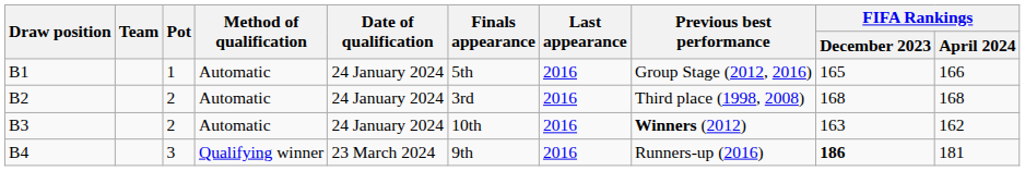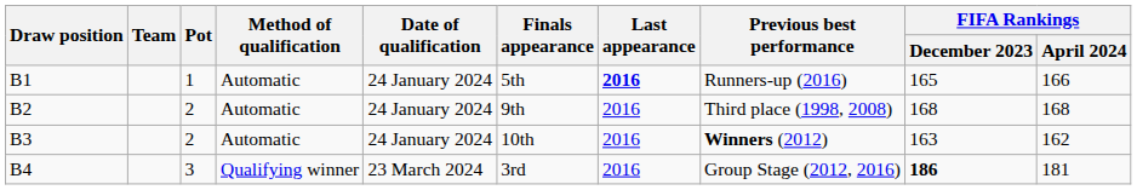 <table class="wikitable sortable">
 <tr>
 <th rowspan=2>Draw position</th>
 <th rowspan=2>Team</th>
 <th rowspan=2>Pot</th>
 <th rowspan=2>Method of<br>qualification</th>
 <th rowspan=2>Date of<br>qualification</th>
 <th rowspan=2>Finals<br>appearance</th>
 <th rowspan=2>Last<br>appearance</th>
 <th rowspan=2>Previous best<br>performance</th>
 <th colspan=2><a href='#'>FIFA Rankings</a></th>
 </tr>
 <tr>
 <th>December 2023</th>
 <th>April 2024</th>
 </tr>
 <tr>
 <td>B1</td>
 <td style=white-space:nowrap></td>
 <td>1</td>
 <td>Automatic</td>
 <td>24 January 2024</td>
 <td>5th</td>
-<td><a href='#'>2016</a></td>
-<td data-sort-value="0.0">Group Stage (<a href='#'>2012</a>, <a href='#'>2016</a>)</td>
+<td><strong><a href='#'>2016</a></strong></td>
+<td data-sort-value="1">Runners-up (<a href='#'>2016</a>)</td>
 <td>165</td>
 <td>166</td>
 </tr>
 <tr>
 <td>B2</td>
 <td style=white-space:nowrap></td>
 <td>2</td>
 <td>Automatic</td>
 <td>24 January 2024</td>
-<td>3rd</td>
+<td>9th</td>
 <td><a href='#'>2016</a></td>
 <td data-sort-value="2.1">Third place (<a href='#'>1998</a>, <a href='#'>2008</a>)</td>
 <td>168</td>
 <td>168</td>
 </tr>
 <tr>
 <td>B3</td>
 <td style=white-space:nowrap></td>
 <td>2</td>
 <td>Automatic</td>
 <td>24 January 2024</td>
 <td>10th</td>
 <td><a href='#'>2016</a></td>
 <td data-sort-value="2.2"><strong>Winners</strong> (<a href='#'>2012</a>)</td>
 <td>163</td>
 <td>162</td>
 </tr>
 <tr>
 <td>B4</td>
 <td style=white-space:nowrap></td>
 <td>3</td>
 <td><a href='#'>Qualifying</a> winner</td>
 <td>23 March 2024</td>
-<td>9th</td>
+<td>3rd</td>
 <td><a href='#'>2016</a></td>
-<td data-sort-value="1">Runners-up (<a href='#'>2016</a>)</td>
+<td data-sort-value="0.0">Group Stage (<a href='#'>2012</a>, <a href='#'>2016</a>)</td>
 <td><strong>186</strong></td>
 <td>181</td>
 </tr>
 </table>
